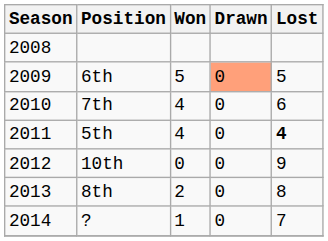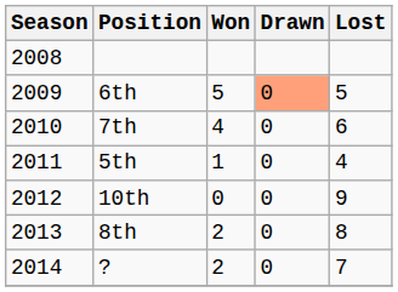 <table class="wikitable collapsible">
 <tr>
 <th>Season</th>
 <th>Position</th>
 <th>Won</th>
 <th>Drawn</th>
 <th>Lost</th>
 </tr>
 <tr>
 <td>2008</td>
 <td></td>
 <td></td>
 <td></td>
 <td></td>
 </tr>
 <tr>
 <td>2009</td>
 <td>6th</td>
 <td>5</td>
 <td style="background: lightsalmon;">0</td>
 <td>5</td>
 </tr>
 <tr>
 <td>2010</td>
 <td>7th</td>
 <td>4</td>
 <td>0</td>
 <td>6</td>
 </tr>
 <tr>
 <td>2011</td>
 <td>5th</td>
+<td>1</td>
+<td>0</td>
 <td>4</td>
-<td>0</td>
-<td><strong>4</strong></td>
 </tr>
 <tr>
 <td>2012</td>
 <td>10th</td>
 <td>0</td>
 <td>0</td>
 <td>9</td>
 </tr>
 <tr>
 <td>2013</td>
 <td>8th</td>
 <td>2</td>
 <td>0</td>
 <td>8</td>
 </tr>
 <tr>
 <td>2014</td>
 <td>?</td>
-<td>1</td>
+<td>2</td>
 <td>0</td>
 <td>7</td>
 </tr>
 <tr>
 </tr>
 </table>
